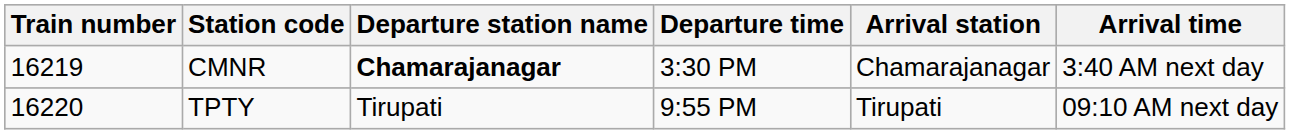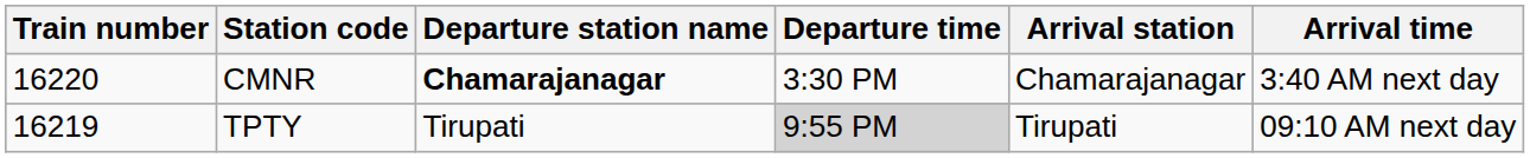 <table class="wikitable">
 <tr>
 <th>Train number</th>
 <th>Station code</th>
 <th>Departure station name</th>
 <th>Departure time</th>
 <th>Arrival station</th>
 <th>Arrival time</th>
 </tr>
 <tr>
-<td>16219</td>
+<td>16220</td>
 <td>CMNR</td>
 <td><strong>Chamarajanagar</strong></td>
 <td>3:30 PM</td>
 <td>Chamarajanagar</td>
 <td>3:40 AM next day</td>
 </tr>
 <tr>
-<td>16220</td>
+<td>16219</td>
 <td>TPTY</td>
 <td>Tirupati</td>
-<td>9:55 PM</td>
+<td style="background: lightgrey;">9:55 PM</td>
 <td>Tirupati</td>
 <td>09:10 AM next day</td>
 </tr>
 </table>
